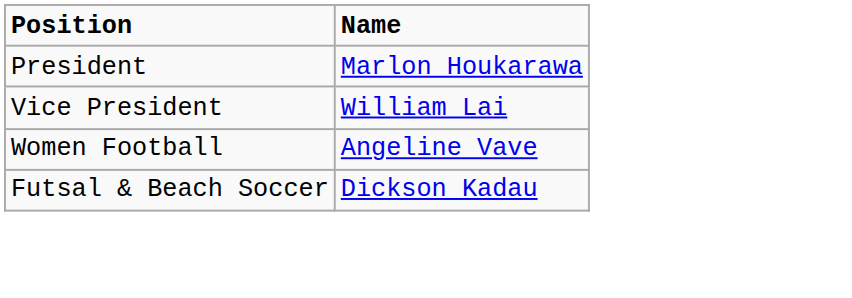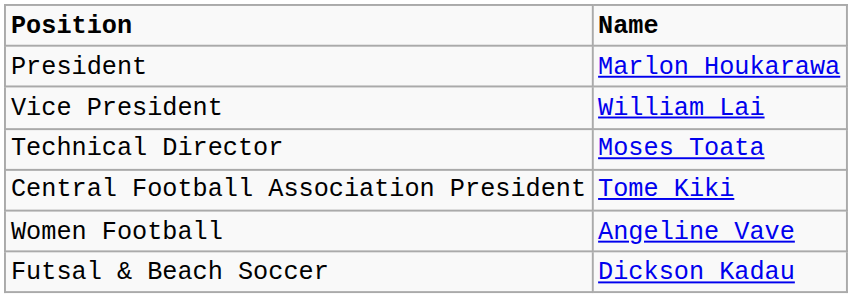 <table class="wikitable">
 <tr>
 <td><strong>Position</strong></td>
 <td><strong>Name</strong></td>
 </tr>
 <tr>
 <td>President</td>
 <td> <a href='#'>Marlon Houkarawa</a></td>
 </tr>
 <tr>
 <td>Vice President</td>
 <td> <a href='#'>William Lai</a></td>
 </tr>
 <tr>
+<td>Technical Director</td>
+<td> <a href='#'>Moses Toata</a></td>
+</tr>
+<tr>
+<td>Central Football Association President</td>
+<td> <a href='#'>Tome Kiki</a></td>
+</tr>
+<tr>
 <td>Women Football</td>
 <td> <a href='#'>Angeline Vave</a></td>
 </tr>
 <tr>
 <td>Futsal & Beach Soccer</td>
 <td> <a href='#'>Dickson Kadau</a></td>
 </tr>
 </table>
